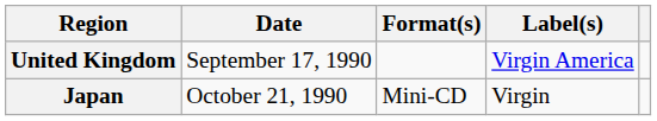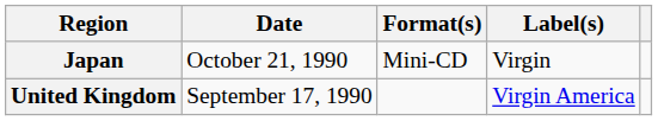 <table class="wikitable plainrowheaders">
 <tr>
 <th scope="col">Region</th>
 <th scope="col">Date</th>
 <th scope="col">Format(s)</th>
 <th scope="col">Label(s)</th>
 <th scope="col"></th>
 </tr>
 <tr>
+<th scope="row">Japan</th>
+<td>October 21, 1990</td>
+<td>Mini-CD</td>
+<td>Virgin</td>
+<td></td>
+</tr>
+<tr>
 <th scope="row">United Kingdom</th>
 <td>September 17, 1990</td>
 <td></td>
 <td><a href='#'>Virgin America</a></td>
 <td></td>
 </tr>
-<tr>
-<th scope="row">Japan</th>
-<td>October 21, 1990</td>
-<td>Mini-CD</td>
-<td>Virgin</td>
-<td></td>
-</tr>
 </table>
